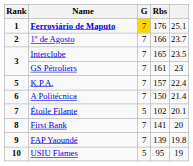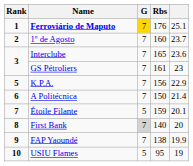 <table class="wikitable" style="text-align:center; font-size:90%;">
 <tr>
 <th width=10px>Rank</th>
 <th width=175px>Name</th>
 <th width=15px>G</th>
 <th width=10px>Rbs</th>
 <th width=10px></th>
 </tr>
 <tr>
 <td><strong>1</strong></td>
 <td align=left> <strong><a href='#'>Ferroviário de Maputo</a></strong></td>
 <td style="background: gold;">7</td>
 <td>176</td>
 <td>25.1</td>
 </tr>
 <tr>
 <td><strong>2</strong></td>
 <td align=left> <a href='#'>1º de Agosto</a></td>
 <td>7</td>
-<td>166</td>
+<td>160</td>
 <td>23.7</td>
 </tr>
 <tr>
 <td rowspan=2><strong>3</strong></td>
 <td align=left> <a href='#'>Interclube</a></td>
 <td>7</td>
 <td>165</td>
-<td>23.5</td>
+<td>23.6</td>
 </tr>
 <tr>
 <td align=left> <a href='#'>GS Pétroliers</a></td>
 <td>7</td>
 <td>161</td>
 <td>23</td>
 </tr>
 <tr>
 <td><strong>5</strong></td>
 <td align=left> <a href='#'>K.P.A.</a></td>
 <td>7</td>
-<td>157</td>
-<td>22.4</td>
+<td>156</td>
+<td>22.9</td>
 </tr>
 <tr>
 <td><strong>6</strong></td>
 <td align=left> <a href='#'>A Politécnica</a></td>
 <td>7</td>
 <td>150</td>
 <td>21.4</td>
 </tr>
 <tr>
 <td><strong>7</strong></td>
 <td align=left> <a href='#'>Étoile Filante</a></td>
 <td>5</td>
-<td>102</td>
+<td>159</td>
 <td>20.1</td>
 </tr>
 <tr>
 <td><strong>8</strong></td>
 <td align=left> <a href='#'>First Bank</a></td>
-<td>7</td>
-<td>141</td>
+<td style="background: lightgrey;">7</td>
+<td>140</td>
 <td>20</td>
 </tr>
 <tr>
 <td><strong>9</strong></td>
 <td align=left> <a href='#'>FAP Yaoundé</a></td>
 <td>7</td>
-<td>139</td>
-<td>19.8</td>
+<td>138</td>
+<td>19.9</td>
 </tr>
 <tr>
 <td><strong>10</strong></td>
 <td align=left> <a href='#'>USIU Flames</a></td>
 <td>5</td>
 <td>95</td>
 <td>19</td>
 </tr>
 </table>
